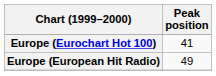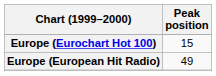 <table class="wikitable sortable plainrowheaders" style="text-align:center">
 <tr>
 <th>Chart (1999–2000)</th>
 <th>Peak<br>position</th>
 </tr>
 <tr>
 </tr>
 <tr>
 </tr>
 <tr>
 <th scope="row">Europe (<a href='#'>Eurochart Hot 100</a>)</th>
-<td>41</td>
+<td>15</td>
 </tr>
 <tr>
 <th scope="row">Europe (European Hit Radio)</th>
 <td>49</td>
 </tr>
 <tr>
 </tr>
 <tr>
 </tr>
 <tr>
 </tr>
 <tr>
 </tr>
 <tr>
 </tr>
 <tr>
 </tr>
 <tr>
 </tr>
 <tr>
 </tr>
 <tr>
 </tr>
 <tr>
 </tr>
 <tr>
 </tr>
 </table>
